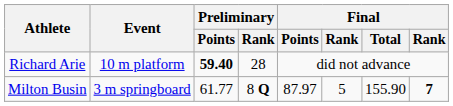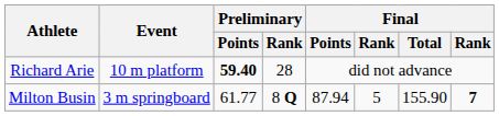 <table class="wikitable" style="font-size:90%">
 <tr>
 <th rowspan="2">Athlete</th>
 <th rowspan="2">Event</th>
 <th colspan=2>Preliminary</th>
 <th colspan=4>Final</th>
 </tr>
 <tr style="font-size:95%">
 <th>Points</th>
 <th>Rank</th>
 <th>Points</th>
 <th>Rank</th>
 <th>Total</th>
 <th>Rank</th>
 </tr>
 <tr align=center>
 <td rowspan=1><a href='#'>Richard Arie</a></td>
 <td><a href='#'>10 m platform</a></td>
 <td style="text-align:center;"><strong>59.40</strong></td>
 <td style="text-align:center;">28</td>
 <td style="text-align:center;" colspan=6>did not advance</td>
 </tr>
 <tr align=center>
 <td rowspan=1><a href='#'>Milton Busin</a></td>
 <td rowspan=1><a href='#'>3 m springboard</a></td>
 <td style="text-align:center;">61.77</td>
 <td style="text-align:center;">8	<strong>Q</strong></td>
-<td style="text-align:center;">87.97</td>
+<td style="text-align:center;">87.94</td>
 <td style="text-align:center;">5</td>
 <td style="text-align:center;">155.90</td>
 <td style="text-align:center;"><strong>7</strong></td>
 </tr>
 </table>
